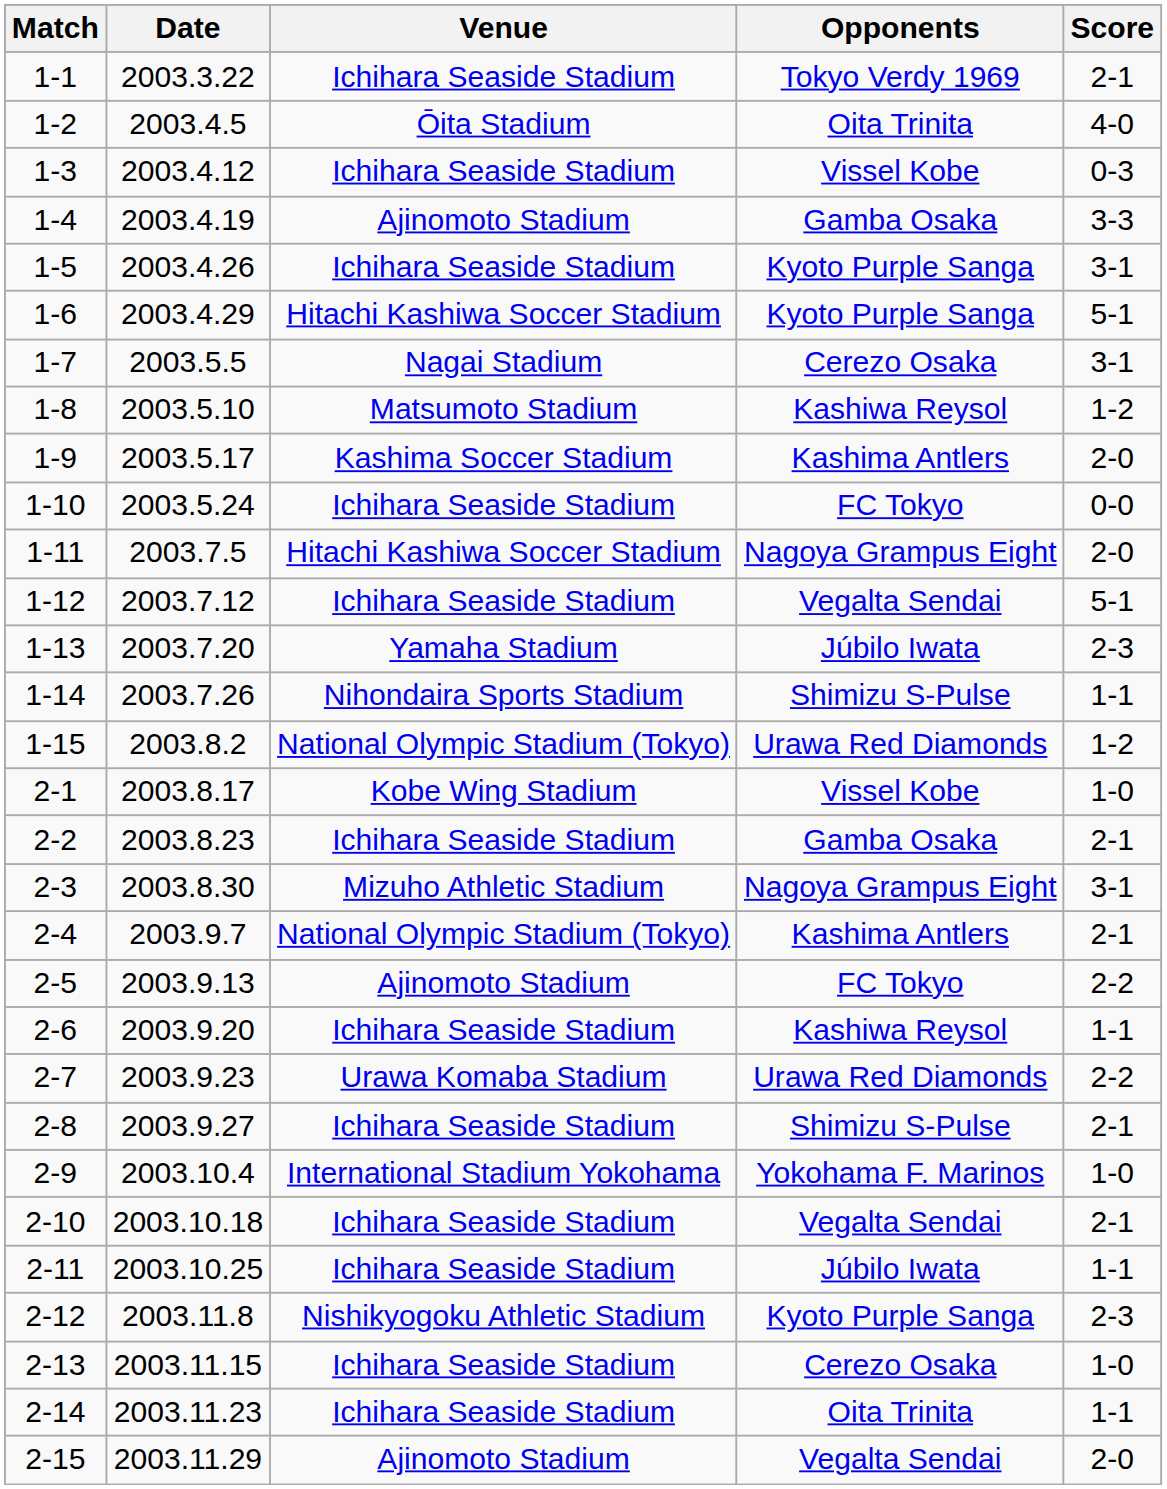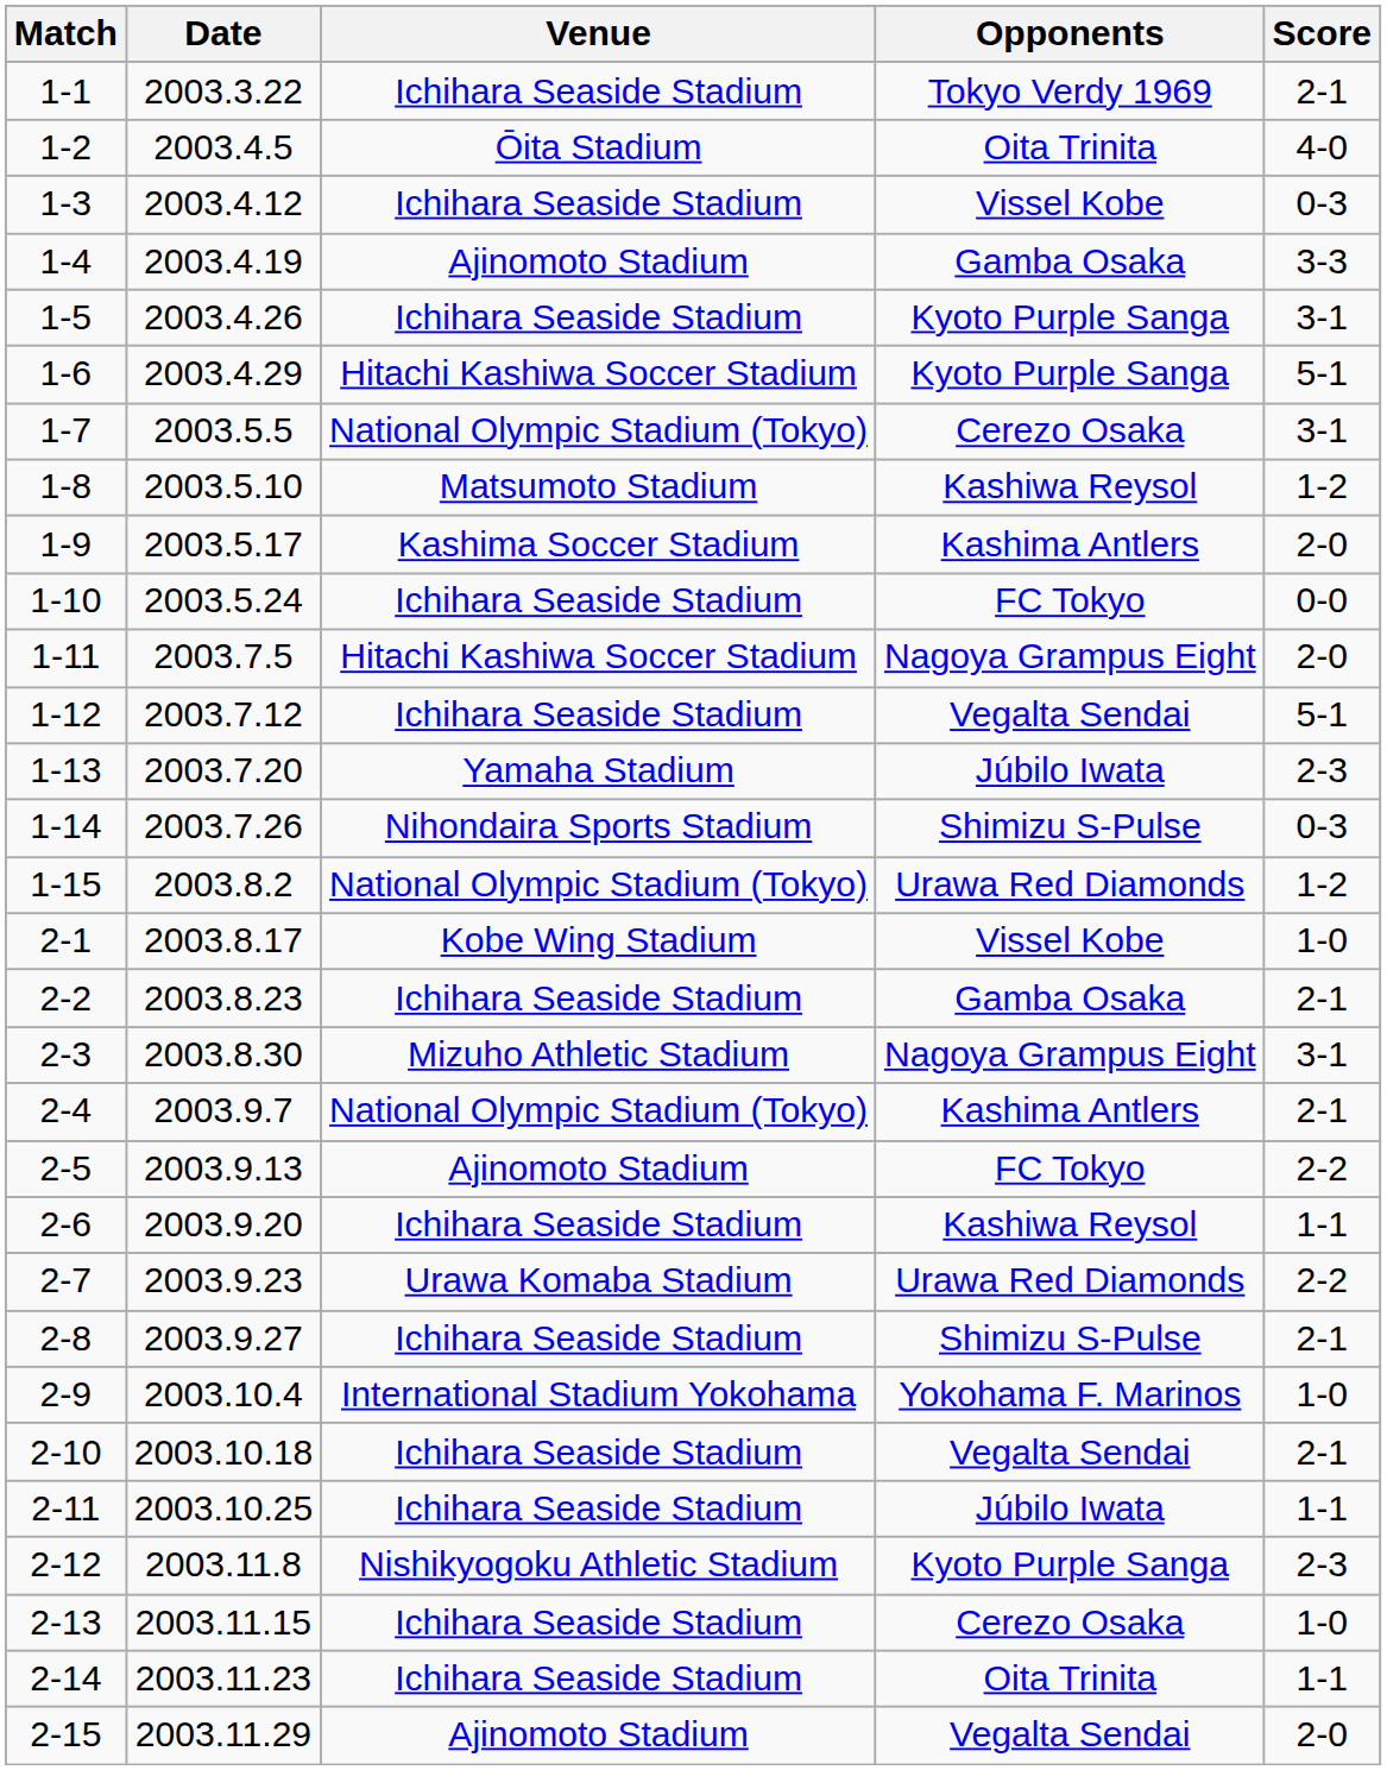 <table class="wikitable" style="text-align:center;">
 <tr>
 <th>Match</th>
 <th>Date</th>
 <th>Venue</th>
 <th>Opponents</th>
 <th>Score</th>
 </tr>
 <tr>
 <td>1-1</td>
 <td>2003.3.22</td>
 <td><a href='#'>Ichihara Seaside Stadium</a></td>
 <td><a href='#'>Tokyo Verdy 1969</a></td>
 <td>2-1</td>
 </tr>
 <tr>
 <td>1-2</td>
 <td>2003.4.5</td>
 <td><a href='#'>Ōita Stadium</a></td>
 <td><a href='#'>Oita Trinita</a></td>
 <td>4-0</td>
 </tr>
 <tr>
 <td>1-3</td>
 <td>2003.4.12</td>
 <td><a href='#'>Ichihara Seaside Stadium</a></td>
 <td><a href='#'>Vissel Kobe</a></td>
 <td>0-3</td>
 </tr>
 <tr>
 <td>1-4</td>
 <td>2003.4.19</td>
 <td><a href='#'>Ajinomoto Stadium</a></td>
 <td><a href='#'>Gamba Osaka</a></td>
 <td>3-3</td>
 </tr>
 <tr>
 <td>1-5</td>
 <td>2003.4.26</td>
 <td><a href='#'>Ichihara Seaside Stadium</a></td>
 <td><a href='#'>Kyoto Purple Sanga</a></td>
 <td>3-1</td>
 </tr>
 <tr>
 <td>1-6</td>
 <td>2003.4.29</td>
 <td><a href='#'>Hitachi Kashiwa Soccer Stadium</a></td>
 <td><a href='#'>Kyoto Purple Sanga</a></td>
 <td>5-1</td>
 </tr>
 <tr>
 <td>1-7</td>
 <td>2003.5.5</td>
-<td><a href='#'>Nagai Stadium</a></td>
+<td><a href='#'>National Olympic Stadium (Tokyo)</a></td>
 <td><a href='#'>Cerezo Osaka</a></td>
 <td>3-1</td>
 </tr>
 <tr>
 <td>1-8</td>
 <td>2003.5.10</td>
 <td><a href='#'>Matsumoto Stadium</a></td>
 <td><a href='#'>Kashiwa Reysol</a></td>
 <td>1-2</td>
 </tr>
 <tr>
 <td>1-9</td>
 <td>2003.5.17</td>
 <td><a href='#'>Kashima Soccer Stadium</a></td>
 <td><a href='#'>Kashima Antlers</a></td>
 <td>2-0</td>
 </tr>
 <tr>
 <td>1-10</td>
 <td>2003.5.24</td>
 <td><a href='#'>Ichihara Seaside Stadium</a></td>
 <td><a href='#'>FC Tokyo</a></td>
 <td>0-0</td>
 </tr>
 <tr>
 <td>1-11</td>
 <td>2003.7.5</td>
 <td><a href='#'>Hitachi Kashiwa Soccer Stadium</a></td>
 <td><a href='#'>Nagoya Grampus Eight</a></td>
 <td>2-0</td>
 </tr>
 <tr>
 <td>1-12</td>
 <td>2003.7.12</td>
 <td><a href='#'>Ichihara Seaside Stadium</a></td>
 <td><a href='#'>Vegalta Sendai</a></td>
 <td>5-1</td>
 </tr>
 <tr>
 <td>1-13</td>
 <td>2003.7.20</td>
 <td><a href='#'>Yamaha Stadium</a></td>
 <td><a href='#'>Júbilo Iwata</a></td>
 <td>2-3</td>
 </tr>
 <tr>
 <td>1-14</td>
 <td>2003.7.26</td>
 <td><a href='#'>Nihondaira Sports Stadium</a></td>
 <td><a href='#'>Shimizu S-Pulse</a></td>
-<td>1-1</td>
+<td>0-3</td>
 </tr>
 <tr>
 <td>1-15</td>
 <td>2003.8.2</td>
 <td><a href='#'>National Olympic Stadium (Tokyo)</a></td>
 <td><a href='#'>Urawa Red Diamonds</a></td>
 <td>1-2</td>
 </tr>
 <tr>
 <td>2-1</td>
 <td>2003.8.17</td>
 <td><a href='#'>Kobe Wing Stadium</a></td>
 <td><a href='#'>Vissel Kobe</a></td>
 <td>1-0</td>
 </tr>
 <tr>
 <td>2-2</td>
 <td>2003.8.23</td>
 <td><a href='#'>Ichihara Seaside Stadium</a></td>
 <td><a href='#'>Gamba Osaka</a></td>
 <td>2-1</td>
 </tr>
 <tr>
 <td>2-3</td>
 <td>2003.8.30</td>
 <td><a href='#'>Mizuho Athletic Stadium</a></td>
 <td><a href='#'>Nagoya Grampus Eight</a></td>
 <td>3-1</td>
 </tr>
 <tr>
 <td>2-4</td>
 <td>2003.9.7</td>
 <td><a href='#'>National Olympic Stadium (Tokyo)</a></td>
 <td><a href='#'>Kashima Antlers</a></td>
 <td>2-1</td>
 </tr>
 <tr>
 <td>2-5</td>
 <td>2003.9.13</td>
 <td><a href='#'>Ajinomoto Stadium</a></td>
 <td><a href='#'>FC Tokyo</a></td>
 <td>2-2</td>
 </tr>
 <tr>
 <td>2-6</td>
 <td>2003.9.20</td>
 <td><a href='#'>Ichihara Seaside Stadium</a></td>
 <td><a href='#'>Kashiwa Reysol</a></td>
 <td>1-1</td>
 </tr>
 <tr>
 <td>2-7</td>
 <td>2003.9.23</td>
 <td><a href='#'>Urawa Komaba Stadium</a></td>
 <td><a href='#'>Urawa Red Diamonds</a></td>
 <td>2-2</td>
 </tr>
 <tr>
 <td>2-8</td>
 <td>2003.9.27</td>
 <td><a href='#'>Ichihara Seaside Stadium</a></td>
 <td><a href='#'>Shimizu S-Pulse</a></td>
 <td>2-1</td>
 </tr>
 <tr>
 <td>2-9</td>
 <td>2003.10.4</td>
 <td><a href='#'>International Stadium Yokohama</a></td>
 <td><a href='#'>Yokohama F. Marinos</a></td>
 <td>1-0</td>
 </tr>
 <tr>
 <td>2-10</td>
 <td>2003.10.18</td>
 <td><a href='#'>Ichihara Seaside Stadium</a></td>
 <td><a href='#'>Vegalta Sendai</a></td>
 <td>2-1</td>
 </tr>
 <tr>
 <td>2-11</td>
 <td>2003.10.25</td>
 <td><a href='#'>Ichihara Seaside Stadium</a></td>
 <td><a href='#'>Júbilo Iwata</a></td>
 <td>1-1</td>
 </tr>
 <tr>
 <td>2-12</td>
 <td>2003.11.8</td>
 <td><a href='#'>Nishikyogoku Athletic Stadium</a></td>
 <td><a href='#'>Kyoto Purple Sanga</a></td>
 <td>2-3</td>
 </tr>
 <tr>
 <td>2-13</td>
 <td>2003.11.15</td>
 <td><a href='#'>Ichihara Seaside Stadium</a></td>
 <td><a href='#'>Cerezo Osaka</a></td>
 <td>1-0</td>
 </tr>
 <tr>
 <td>2-14</td>
 <td>2003.11.23</td>
 <td><a href='#'>Ichihara Seaside Stadium</a></td>
 <td><a href='#'>Oita Trinita</a></td>
 <td>1-1</td>
 </tr>
 <tr>
 <td>2-15</td>
 <td>2003.11.29</td>
 <td><a href='#'>Ajinomoto Stadium</a></td>
 <td><a href='#'>Vegalta Sendai</a></td>
 <td>2-0</td>
 </tr>
 </table>
